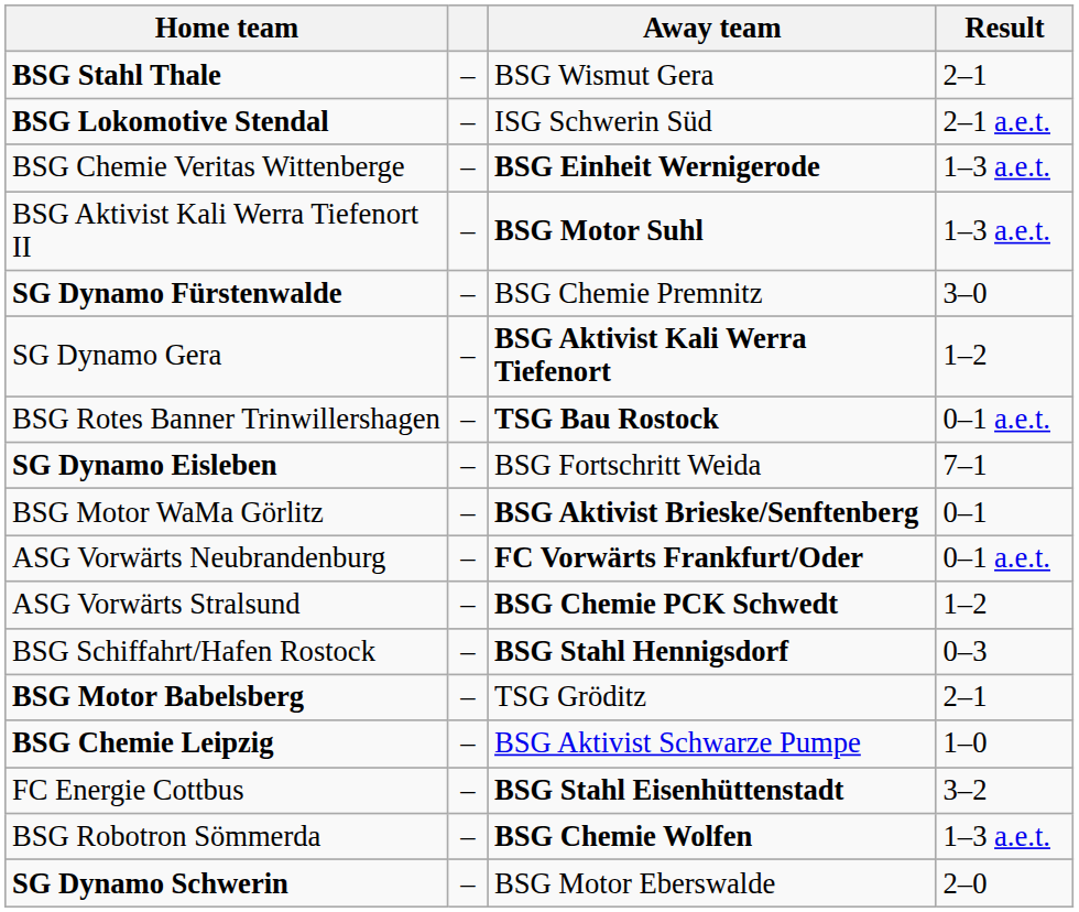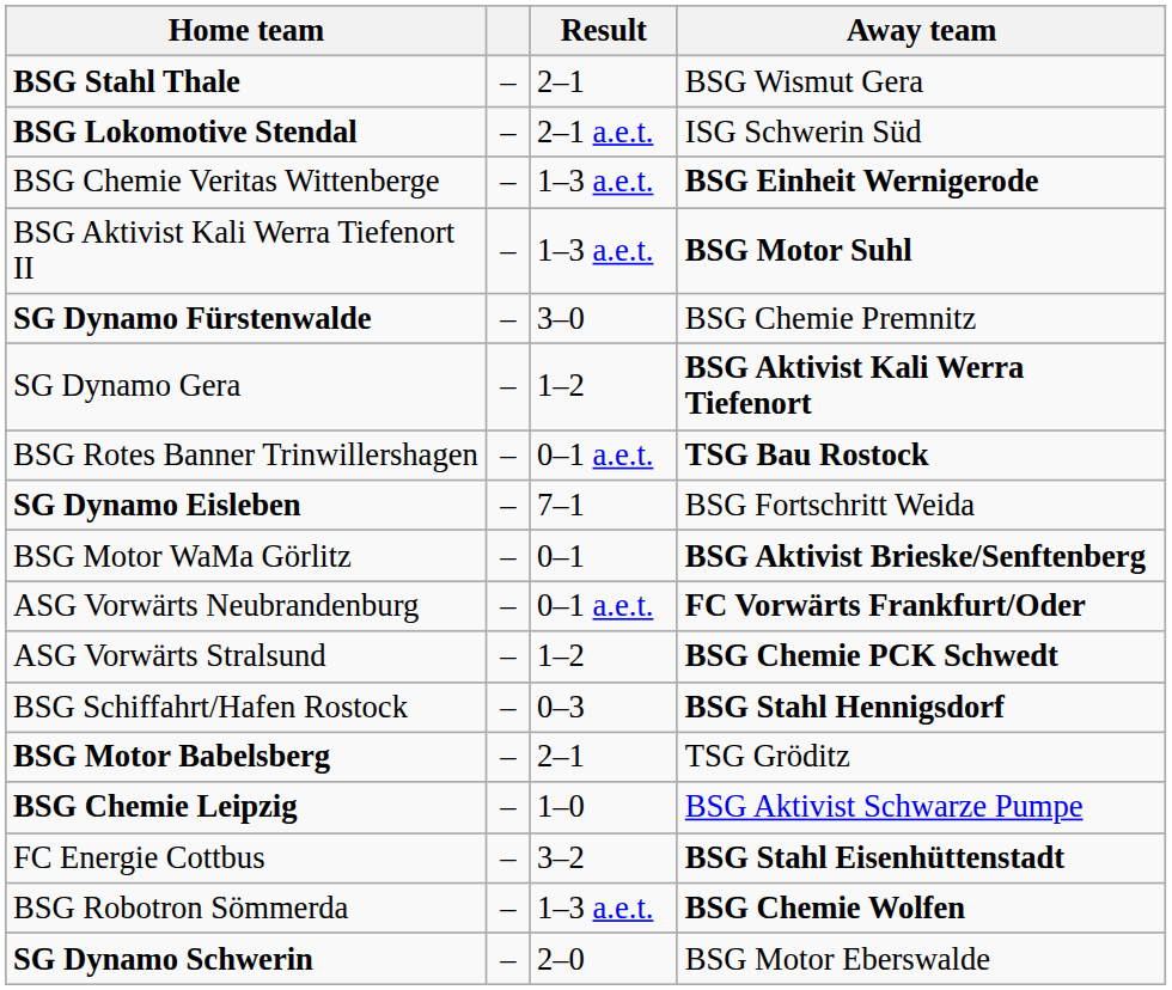 <table class="wikitable" style="width:585px;" border="1">
 <tr>
 <th style="width:250px;" align="left">Home team</th>
 <th style="width:15px;"></th>
+<th style="width:70px;" align="center;">Result</th>
 <th style="width:250px;" align="left">Away team</th>
-<th style="width:70px;" align="center;">Result</th>
 </tr>
 <tr>
 <td><strong>BSG Stahl Thale</strong></td>
 <td align="center">–</td>
+<td>2–1</td>
 <td>BSG Wismut Gera</td>
-<td>2–1</td>
 </tr>
 <tr>
 <td><strong>BSG Lokomotive Stendal</strong></td>
 <td align="center">–</td>
+<td>2–1 <a href='#'>a.e.t.</a></td>
 <td>ISG Schwerin Süd</td>
-<td>2–1 <a href='#'>a.e.t.</a></td>
 </tr>
 <tr>
 <td>BSG Chemie Veritas Wittenberge</td>
 <td align="center">–</td>
+<td>1–3 <a href='#'>a.e.t.</a></td>
 <td><strong>BSG Einheit Wernigerode</strong></td>
-<td>1–3 <a href='#'>a.e.t.</a></td>
 </tr>
 <tr>
 <td>BSG Aktivist Kali Werra Tiefenort II</td>
 <td align="center">–</td>
+<td>1–3 <a href='#'>a.e.t.</a></td>
 <td><strong>BSG Motor Suhl</strong></td>
-<td>1–3 <a href='#'>a.e.t.</a></td>
 </tr>
 <tr>
 <td><strong>SG Dynamo Fürstenwalde</strong></td>
 <td align="center">–</td>
+<td>3–0</td>
 <td>BSG Chemie Premnitz</td>
-<td>3–0</td>
 </tr>
 <tr>
 <td>SG Dynamo Gera</td>
 <td align="center">–</td>
+<td>1–2</td>
 <td><strong>BSG Aktivist Kali Werra Tiefenort</strong></td>
-<td>1–2</td>
 </tr>
 <tr>
 <td>BSG Rotes Banner Trinwillershagen</td>
 <td align="center">–</td>
+<td>0–1 <a href='#'>a.e.t.</a></td>
 <td><strong>TSG Bau Rostock</strong></td>
-<td>0–1 <a href='#'>a.e.t.</a></td>
 </tr>
 <tr>
 <td><strong>SG Dynamo Eisleben</strong></td>
 <td align="center">–</td>
+<td>7–1</td>
 <td>BSG Fortschritt Weida</td>
-<td>7–1</td>
 </tr>
 <tr>
 <td>BSG Motor WaMa Görlitz</td>
 <td align="center">–</td>
+<td>0–1</td>
 <td><strong>BSG Aktivist Brieske/Senftenberg</strong></td>
-<td>0–1</td>
 </tr>
 <tr>
 <td>ASG Vorwärts Neubrandenburg</td>
 <td align="center">–</td>
+<td>0–1 <a href='#'>a.e.t.</a></td>
 <td><strong>FC Vorwärts Frankfurt/Oder</strong></td>
-<td>0–1 <a href='#'>a.e.t.</a></td>
 </tr>
 <tr>
 <td>ASG Vorwärts Stralsund</td>
 <td align="center">–</td>
+<td>1–2</td>
 <td><strong>BSG Chemie PCK Schwedt</strong></td>
-<td>1–2</td>
 </tr>
 <tr>
 <td>BSG Schiffahrt/Hafen Rostock</td>
 <td align="center">–</td>
+<td>0–3</td>
 <td><strong>BSG Stahl Hennigsdorf</strong></td>
-<td>0–3</td>
 </tr>
 <tr>
 <td><strong>BSG Motor Babelsberg</strong></td>
 <td align="center">–</td>
+<td>2–1</td>
 <td>TSG Gröditz</td>
-<td>2–1</td>
 </tr>
 <tr>
 <td><strong>BSG Chemie Leipzig</strong></td>
 <td align="center">–</td>
+<td>1–0</td>
 <td><a href='#'>BSG Aktivist Schwarze Pumpe</a></td>
-<td>1–0</td>
 </tr>
 <tr>
 <td>FC Energie Cottbus</td>
 <td align="center">–</td>
+<td>3–2</td>
 <td><strong>BSG Stahl Eisenhüttenstadt</strong></td>
-<td>3–2</td>
 </tr>
 <tr>
 <td>BSG Robotron Sömmerda</td>
 <td align="center">–</td>
+<td>1–3 <a href='#'>a.e.t.</a></td>
 <td><strong>BSG Chemie Wolfen</strong></td>
-<td>1–3 <a href='#'>a.e.t.</a></td>
 </tr>
 <tr>
 <td><strong>SG Dynamo Schwerin</strong></td>
 <td align="center">–</td>
+<td>2–0</td>
 <td>BSG Motor Eberswalde</td>
-<td>2–0</td>
 </tr>
 </table>
